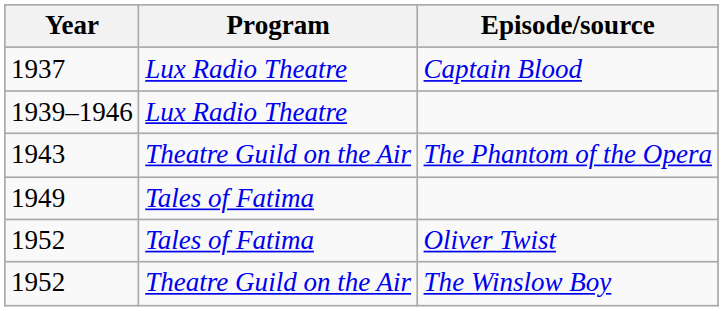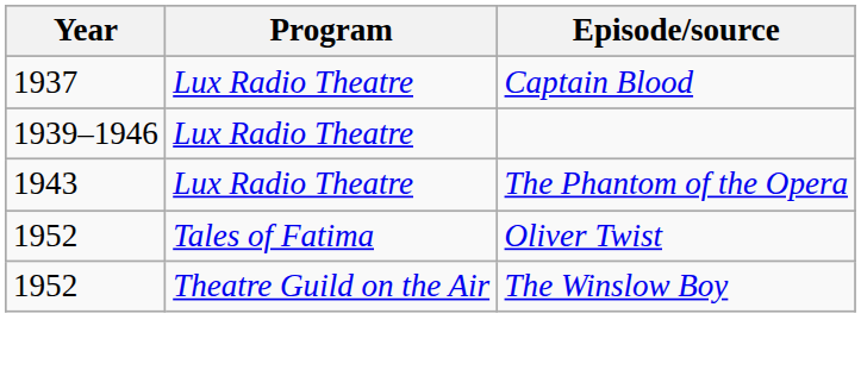 <table class="wikitable">
 <tr>
 <th>Year</th>
 <th>Program</th>
 <th>Episode/source</th>
 </tr>
 <tr>
 <td>1937</td>
 <td><em><a href='#'>Lux Radio Theatre</a></em></td>
 <td><em><a href='#'>Captain Blood</a></em></td>
 </tr>
 <tr>
 <td>1939–1946</td>
 <td><em><a href='#'>Lux Radio Theatre</a></em></td>
 <td></td>
 </tr>
 <tr>
 <td>1943</td>
-<td><em><a href='#'>Theatre Guild on the Air</a></em></td>
+<td><em><a href='#'>Lux Radio Theatre</a></em></td>
 <td><em><a href='#'>The Phantom of the Opera</a></em></td>
-</tr>
-<tr>
-<td>1949</td>
-<td><em><a href='#'>Tales of Fatima</a></em></td>
-<td></td>
 </tr>
 <tr>
 <td>1952</td>
 <td><em><a href='#'>Tales of Fatima</a></em></td>
 <td><em><a href='#'>Oliver Twist</a></em></td>
 </tr>
 <tr>
 <td>1952</td>
 <td><em><a href='#'>Theatre Guild on the Air</a></em></td>
 <td><em><a href='#'>The Winslow Boy</a></em></td>
 </tr>
 </table>
